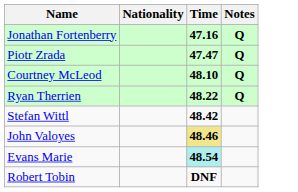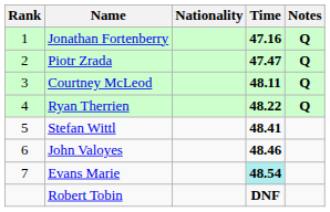 <table class="wikitable sortable" style="text-align:center">
 <tr>
+<th>Rank</th>
 <th>Name</th>
 <th>Nationality</th>
 <th>Time</th>
 <th>Notes</th>
 </tr>
 <tr bgcolor=ccffcc>
+<td>1</td>
 <td align=left><a href='#'>Jonathan Fortenberry</a></td>
 <td align=left></td>
 <td><strong>47.16</strong></td>
 <td><strong>Q</strong></td>
 </tr>
 <tr bgcolor=ccffcc>
+<td>2</td>
 <td align=left><a href='#'>Piotr Zrada</a></td>
 <td align=left></td>
 <td><strong>47.47</strong></td>
 <td><strong>Q</strong></td>
 </tr>
 <tr bgcolor=ccffcc>
+<td>3</td>
 <td align=left><a href='#'>Courtney McLeod</a></td>
 <td align=left></td>
-<td><strong>48.10</strong></td>
+<td><strong>48.11</strong></td>
 <td><strong>Q</strong></td>
 </tr>
 <tr bgcolor=ccffcc>
+<td>4</td>
 <td align=left><a href='#'>Ryan Therrien</a></td>
 <td align=left></td>
 <td><strong>48.22</strong></td>
 <td><strong>Q</strong></td>
 </tr>
 <tr>
+<td>5</td>
 <td align=left><a href='#'>Stefan Wittl</a></td>
 <td align=left></td>
-<td><strong>48.42</strong></td>
+<td><strong>48.41</strong></td>
 <td></td>
 </tr>
 <tr>
+<td>6</td>
 <td align=left><a href='#'>John Valoyes</a></td>
 <td align=left></td>
-<td style="background: khaki;"><strong>48.46</strong></td>
+<td><strong>48.46</strong></td>
 <td></td>
 </tr>
 <tr>
+<td>7</td>
 <td align=left><a href='#'>Evans Marie</a></td>
 <td align=left></td>
 <td style="background: paleturquoise;"><strong>48.54</strong></td>
 <td></td>
 </tr>
 <tr>
+<td></td>
 <td align=left><a href='#'>Robert Tobin</a></td>
 <td align=left></td>
 <td><strong>DNF</strong></td>
 <td></td>
 </tr>
 </table>
